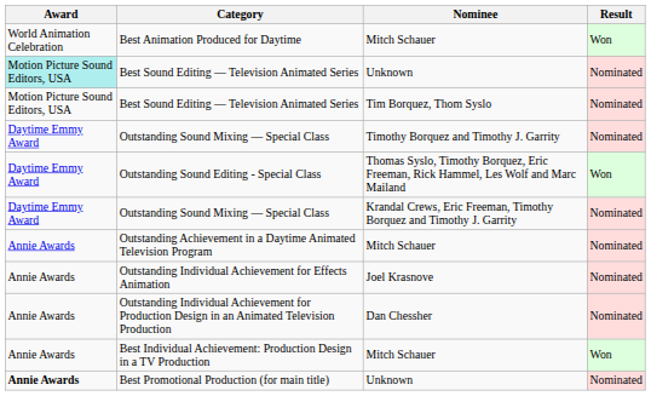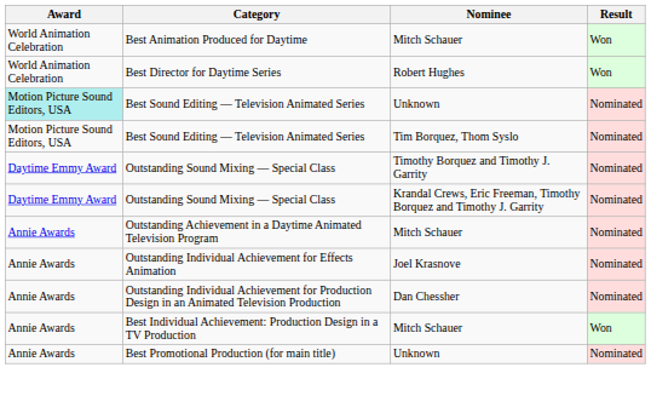 <table class="wikitable">
 <tr>
 <th>Award</th>
 <th>Category</th>
 <th>Nominee</th>
 <th>Result</th>
 </tr>
 <tr>
 <td>World Animation Celebration</td>
 <td>Best Animation Produced for Daytime</td>
 <td>Mitch Schauer</td>
+<td style="background:#dfd;">Won</td>
+</tr>
+<tr>
+<td>World Animation Celebration</td>
+<td>Best Director for Daytime Series</td>
+<td>Robert Hughes</td>
 <td style="background:#dfd;">Won</td>
 </tr>
 <tr>
 <td style="background: paleturquoise;">Motion Picture Sound Editors, USA</td>
 <td>Best Sound Editing — Television Animated Series</td>
 <td>Unknown</td>
 <td style="background:#fdd;">Nominated</td>
 </tr>
 <tr>
 <td>Motion Picture Sound Editors, USA</td>
 <td>Best Sound Editing — Television Animated Series</td>
 <td>Tim Borquez, Thom Syslo</td>
 <td style="background:#fdd;">Nominated</td>
 </tr>
 <tr>
 <td><a href='#'>Daytime Emmy Award</a></td>
 <td>Outstanding Sound Mixing — Special Class</td>
 <td>Timothy Borquez and Timothy J. Garrity</td>
 <td style="background:#fdd;">Nominated</td>
-</tr>
-<tr>
-<td><a href='#'>Daytime Emmy Award</a></td>
-<td>Outstanding Sound Editing - Special Class</td>
-<td>Thomas Syslo, Timothy Borquez, Eric Freeman, Rick Hammel, Les Wolf and Marc Mailand</td>
-<td style="background:#dfd;">Won</td>
 </tr>
 <tr>
 <td><a href='#'>Daytime Emmy Award</a></td>
 <td>Outstanding Sound Mixing — Special Class</td>
 <td>Krandal Crews, Eric Freeman, Timothy Borquez and Timothy J. Garrity</td>
 <td style="background:#fdd;">Nominated</td>
 </tr>
 <tr>
 <td><a href='#'>Annie Awards</a></td>
 <td>Outstanding Achievement in a Daytime Animated Television Program</td>
 <td>Mitch Schauer</td>
 <td style="background:#fdd;">Nominated</td>
 </tr>
 <tr>
 <td>Annie Awards</td>
 <td>Outstanding Individual Achievement for Effects Animation</td>
 <td>Joel Krasnove</td>
 <td style="background:#fdd;">Nominated</td>
 </tr>
 <tr>
 <td>Annie Awards</td>
 <td>Outstanding Individual Achievement for Production Design in an Animated Television Production</td>
 <td>Dan Chessher</td>
 <td style="background:#fdd;">Nominated</td>
 </tr>
 <tr>
 <td>Annie Awards</td>
 <td>Best Individual Achievement: Production Design in a TV Production</td>
 <td>Mitch Schauer</td>
 <td style="background:#dfd;">Won</td>
 </tr>
 <tr>
-<td><strong>Annie Awards</strong></td>
+<td>Annie Awards</td>
 <td>Best Promotional Production (for main title)</td>
 <td>Unknown</td>
 <td style="background:#fdd;">Nominated</td>
 </tr>
 </table>
